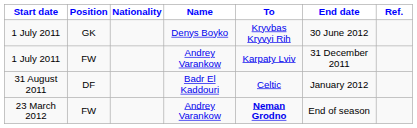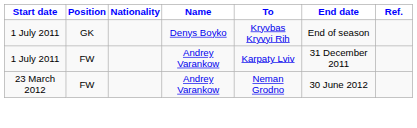 <table class="wikitable"  style="text-align:center; font-size:90%; ">
 <tr>
 <th style="background:#ffffff; color:#0000ff; width:200px;">Start date</th>
 <th style="background:#ffffff; color:#0000ff; width:50px;">Position</th>
 <th style="background:#ffffff; color:#0000ff; width:50px;">Nationality</th>
 <th style="background:#ffffff; color:#0000ff; width:200px;">Name</th>
 <th style="background:#ffffff; color:#0000ff; width:200px;">To</th>
 <th style="background:#ffffff; color:#0000ff; width:200px;">End date</th>
 <th style="background:#ffffff; color:#0000ff; width:100px;">Ref.</th>
 </tr>
 <tr>
 <td>1 July 2011</td>
 <td>GK</td>
 <td></td>
 <td><a href='#'>Denys Boyko</a></td>
 <td><a href='#'>Kryvbas Kryvyi Rih</a></td>
-<td>30 June 2012</td>
+<td>End of season</td>
 <td></td>
 </tr>
 <tr>
 <td>1 July 2011</td>
 <td>FW</td>
 <td></td>
 <td><a href='#'>Andrey Varankow</a></td>
 <td><a href='#'>Karpaty Lviv</a></td>
 <td>31 December 2011</td>
 <td></td>
 </tr>
 <tr>
-<td>31 August 2011</td>
-<td>DF</td>
-<td></td>
-<td><a href='#'>Badr El Kaddouri</a></td>
-<td><a href='#'>Celtic</a></td>
-<td>January 2012</td>
-<td></td>
-</tr>
-<tr>
 <td>23 March 2012</td>
 <td>FW</td>
 <td></td>
 <td><a href='#'>Andrey Varankow</a></td>
-<td><strong><a href='#'>Neman Grodno</a></strong></td>
-<td>End of season</td>
+<td><a href='#'>Neman Grodno</a></td>
+<td>30 June 2012</td>
 <td></td>
 </tr>
 </table>
